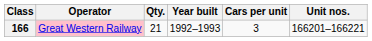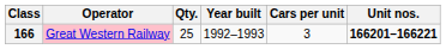 <table class="wikitable">
 <tr>
 <th>Class</th>
 <th>Operator</th>
 <th>Qty.</th>
 <th>Year built</th>
 <th>Cars per unit</th>
 <th>Unit nos.</th>
 </tr>
 <tr>
 <th>166 </th>
 <td style="background: pink;"><a href='#'>Great Western Railway</a></td>
-<td align=center>21</td>
+<td align=center>25</td>
 <td align=center>1992–1993</td>
 <td align=center>3</td>
-<td>166201–166221</td>
+<td><strong>166201–166221</strong></td>
 </tr>
 </table>
